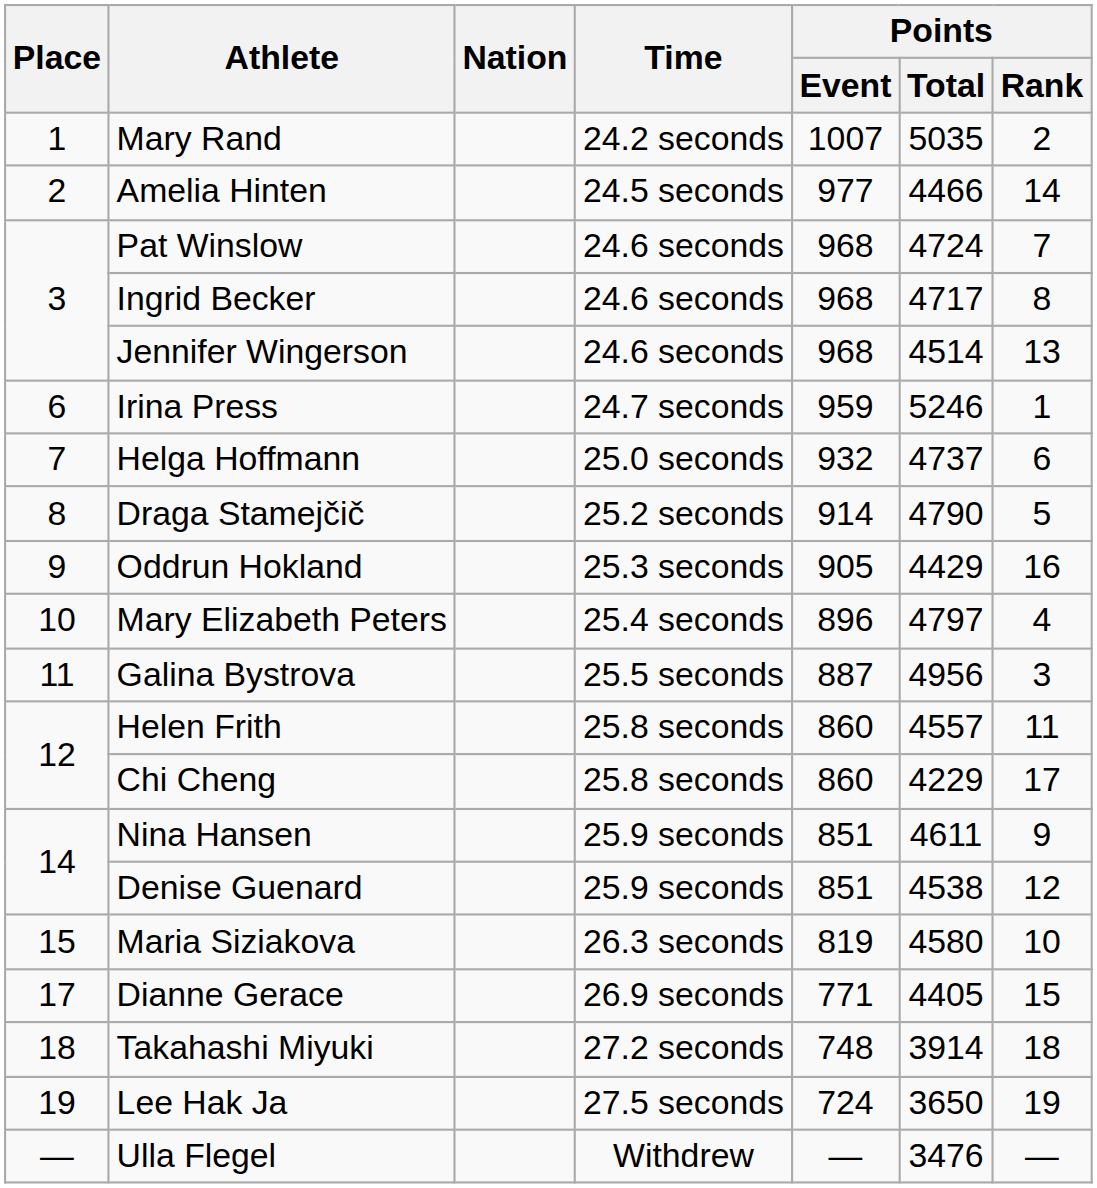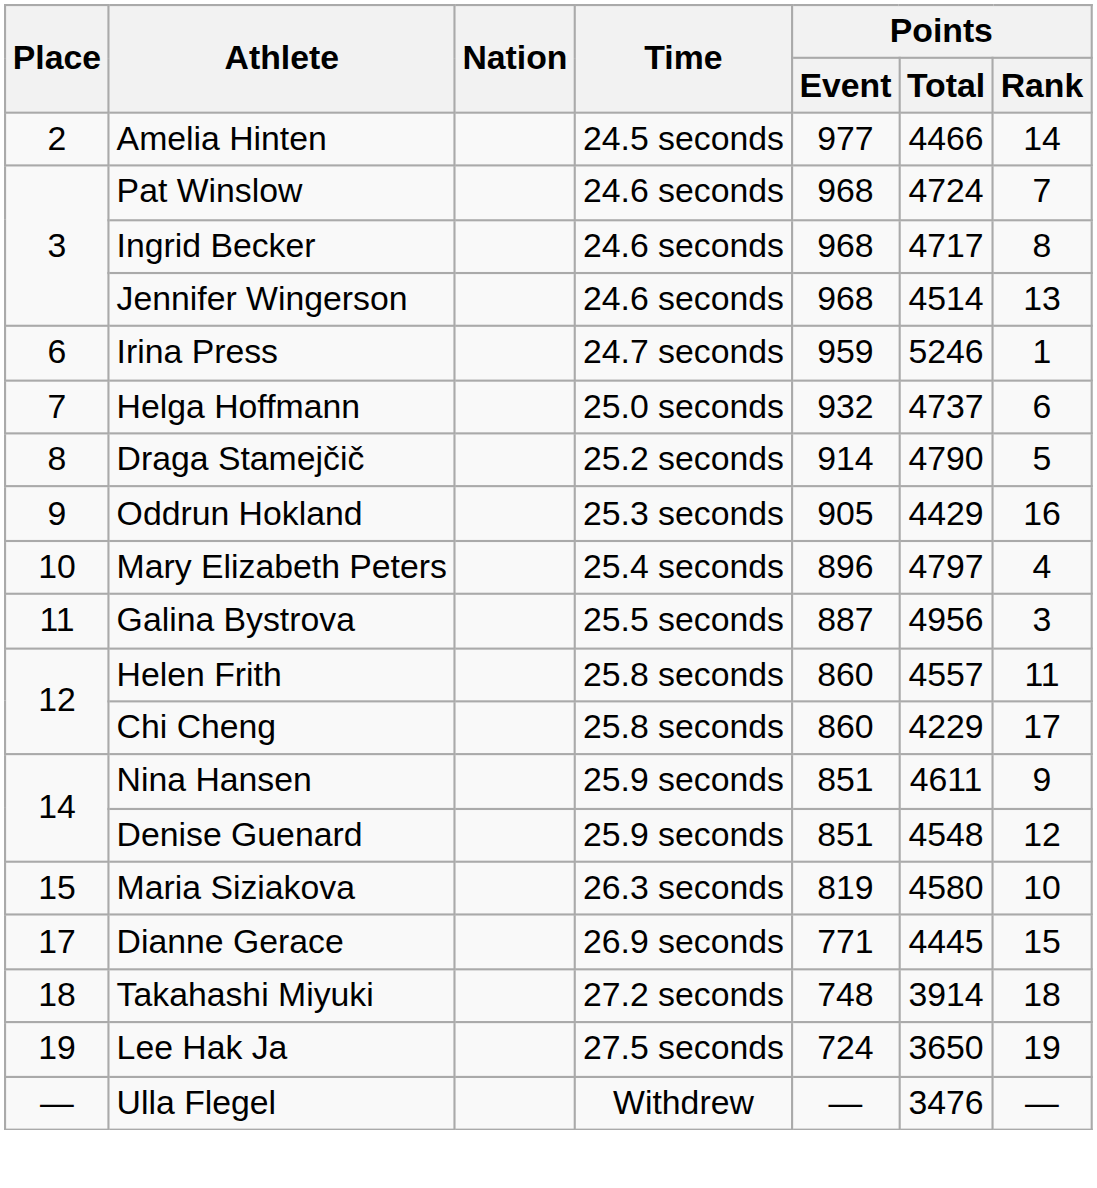 <table class=wikitable>
 <tr>
 <th rowspan=2>Place</th>
 <th rowspan=2>Athlete</th>
 <th rowspan=2>Nation</th>
 <th rowspan=2>Time</th>
 <th colspan=3>Points</th>
 </tr>
 <tr>
 <th>Event</th>
 <th>Total</th>
 <th>Rank</th>
-</tr>
-<tr align=center>
-<td>1</td>
-<td align=left>Mary Rand</td>
-<td align=left></td>
-<td>24.2 seconds</td>
-<td>1007</td>
-<td>5035</td>
-<td>2</td>
 </tr>
 <tr align=center>
 <td>2</td>
 <td align=left>Amelia Hinten</td>
 <td align=left></td>
 <td>24.5 seconds</td>
 <td>977</td>
 <td>4466</td>
 <td>14</td>
 </tr>
 <tr align=center>
 <td rowspan=3>3</td>
 <td align=left>Pat Winslow</td>
 <td align=left></td>
 <td>24.6 seconds</td>
 <td>968</td>
 <td>4724</td>
 <td>7</td>
 </tr>
 <tr align=center>
 <td align=left>Ingrid Becker</td>
 <td align=left></td>
 <td>24.6 seconds</td>
 <td>968</td>
 <td>4717</td>
 <td>8</td>
 </tr>
 <tr align=center>
 <td align=left>Jennifer Wingerson</td>
 <td align=left></td>
 <td>24.6 seconds</td>
 <td>968</td>
 <td>4514</td>
 <td>13</td>
 </tr>
 <tr align=center>
 <td>6</td>
 <td align=left>Irina Press</td>
 <td align=left></td>
 <td>24.7 seconds</td>
 <td>959</td>
 <td>5246</td>
 <td>1</td>
 </tr>
 <tr align=center>
 <td>7</td>
 <td align=left>Helga Hoffmann</td>
 <td align=left></td>
 <td>25.0 seconds</td>
 <td>932</td>
 <td>4737</td>
 <td>6</td>
 </tr>
 <tr align=center>
 <td>8</td>
 <td align=left>Draga Stamejčič</td>
 <td align=left></td>
 <td>25.2 seconds</td>
 <td>914</td>
 <td>4790</td>
 <td>5</td>
 </tr>
 <tr align=center>
 <td>9</td>
 <td align=left>Oddrun Hokland</td>
 <td align=left></td>
 <td>25.3 seconds</td>
 <td>905</td>
 <td>4429</td>
 <td>16</td>
 </tr>
 <tr align=center>
 <td>10</td>
 <td align=left>Mary Elizabeth Peters</td>
 <td align=left></td>
 <td>25.4 seconds</td>
 <td>896</td>
 <td>4797</td>
 <td>4</td>
 </tr>
 <tr align=center>
 <td>11</td>
 <td align=left>Galina Bystrova</td>
 <td align=left></td>
 <td>25.5 seconds</td>
 <td>887</td>
 <td>4956</td>
 <td>3</td>
 </tr>
 <tr align=center>
 <td rowspan=2>12</td>
 <td align=left>Helen Frith</td>
 <td align=left></td>
 <td>25.8 seconds</td>
 <td>860</td>
 <td>4557</td>
 <td>11</td>
 </tr>
 <tr align=center>
 <td align=left>Chi Cheng</td>
 <td align=left></td>
 <td>25.8 seconds</td>
 <td>860</td>
 <td>4229</td>
 <td>17</td>
 </tr>
 <tr align=center>
 <td rowspan=2>14</td>
 <td align=left>Nina Hansen</td>
 <td align=left></td>
 <td>25.9 seconds</td>
 <td>851</td>
 <td>4611</td>
 <td>9</td>
 </tr>
 <tr align=center>
 <td align=left>Denise Guenard</td>
 <td align=left></td>
 <td>25.9 seconds</td>
 <td>851</td>
-<td>4538</td>
+<td>4548</td>
 <td>12</td>
 </tr>
 <tr align=center>
 <td>15</td>
 <td align=left>Maria Siziakova</td>
 <td align=left></td>
 <td>26.3 seconds</td>
 <td>819</td>
 <td>4580</td>
 <td>10</td>
 </tr>
 <tr align=center>
 <td>17</td>
 <td align=left>Dianne Gerace</td>
 <td align=left></td>
 <td>26.9 seconds</td>
 <td>771</td>
-<td>4405</td>
+<td>4445</td>
 <td>15</td>
 </tr>
 <tr align=center>
 <td>18</td>
 <td align=left>Takahashi Miyuki</td>
 <td align=left></td>
 <td>27.2 seconds</td>
 <td>748</td>
 <td>3914</td>
 <td>18</td>
 </tr>
 <tr align=center>
 <td>19</td>
 <td align=left>Lee Hak Ja</td>
 <td align=left></td>
 <td>27.5 seconds</td>
 <td>724</td>
 <td>3650</td>
 <td>19</td>
 </tr>
 <tr align=center>
 <td>—</td>
 <td align=left>Ulla Flegel</td>
 <td align=left></td>
 <td>Withdrew</td>
 <td>—</td>
 <td>3476</td>
 <td>—</td>
 </tr>
 </table>
